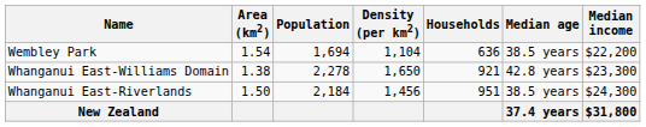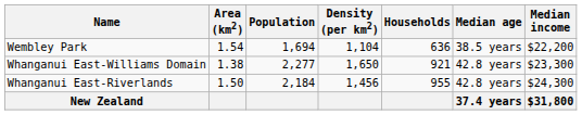 <table class="wikitable">
 <tr>
 <th>Name</th>
 <th>Area<br>(km<sup>2</sup>)</th>
 <th>Population</th>
 <th>Density<br>(per km<sup>2</sup>)</th>
 <th>Households</th>
 <th>Median age</th>
 <th>Median<br>income</th>
 </tr>
 <tr>
 <td>Wembley Park</td>
 <td style="text-align:right;">1.54</td>
 <td style="text-align:right;">1,694</td>
 <td style="text-align:right;">1,104</td>
 <td style="text-align:right;">636</td>
 <td>38.5 years</td>
 <td>$22,200</td>
 </tr>
 <tr>
 <td>Whanganui East-Williams Domain</td>
 <td style="text-align:right;">1.38</td>
-<td style="text-align:right;">2,278</td>
+<td style="text-align:right;">2,277</td>
 <td style="text-align:right;">1,650</td>
 <td style="text-align:right;">921</td>
 <td>42.8 years</td>
 <td>$23,300</td>
 </tr>
 <tr>
 <td>Whanganui East-Riverlands</td>
 <td style="text-align:right;">1.50</td>
 <td style="text-align:right;">2,184</td>
 <td style="text-align:right;">1,456</td>
-<td style="text-align:right;">951</td>
-<td>38.5 years</td>
+<td style="text-align:right;">955</td>
+<td>42.8 years</td>
 <td>$24,300</td>
 </tr>
 <tr>
 <th>New Zealand</th>
 <th></th>
 <th></th>
 <th></th>
 <th></th>
 <th>37.4 years</th>
 <th style="text-align:left;">$31,800</th>
 </tr>
 </table>
